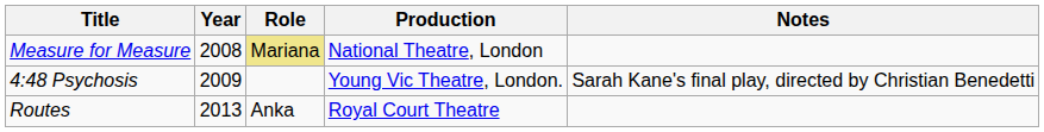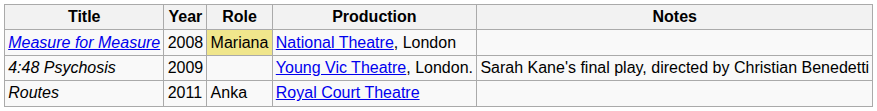 <table class="wikitable">
 <tr>
 <th>Title</th>
 <th>Year</th>
 <th>Role</th>
 <th>Production</th>
 <th>Notes</th>
 </tr>
 <tr>
 <td><em><a href='#'>Measure for Measure</a></em></td>
 <td>2008</td>
 <td style="background: khaki;">Mariana</td>
 <td><a href='#'>National Theatre</a>, London</td>
 <td></td>
 </tr>
 <tr>
 <td><em>4:48 Psychosis</em></td>
 <td>2009</td>
 <td></td>
 <td><a href='#'>Young Vic Theatre</a>, London.</td>
 <td>Sarah Kane's final play, directed by Christian Benedetti</td>
 </tr>
 <tr>
 <td><em>Routes</em></td>
-<td>2013</td>
+<td>2011</td>
 <td>Anka</td>
 <td><a href='#'>Royal Court Theatre</a></td>
 <td></td>
 </tr>
 </table>
